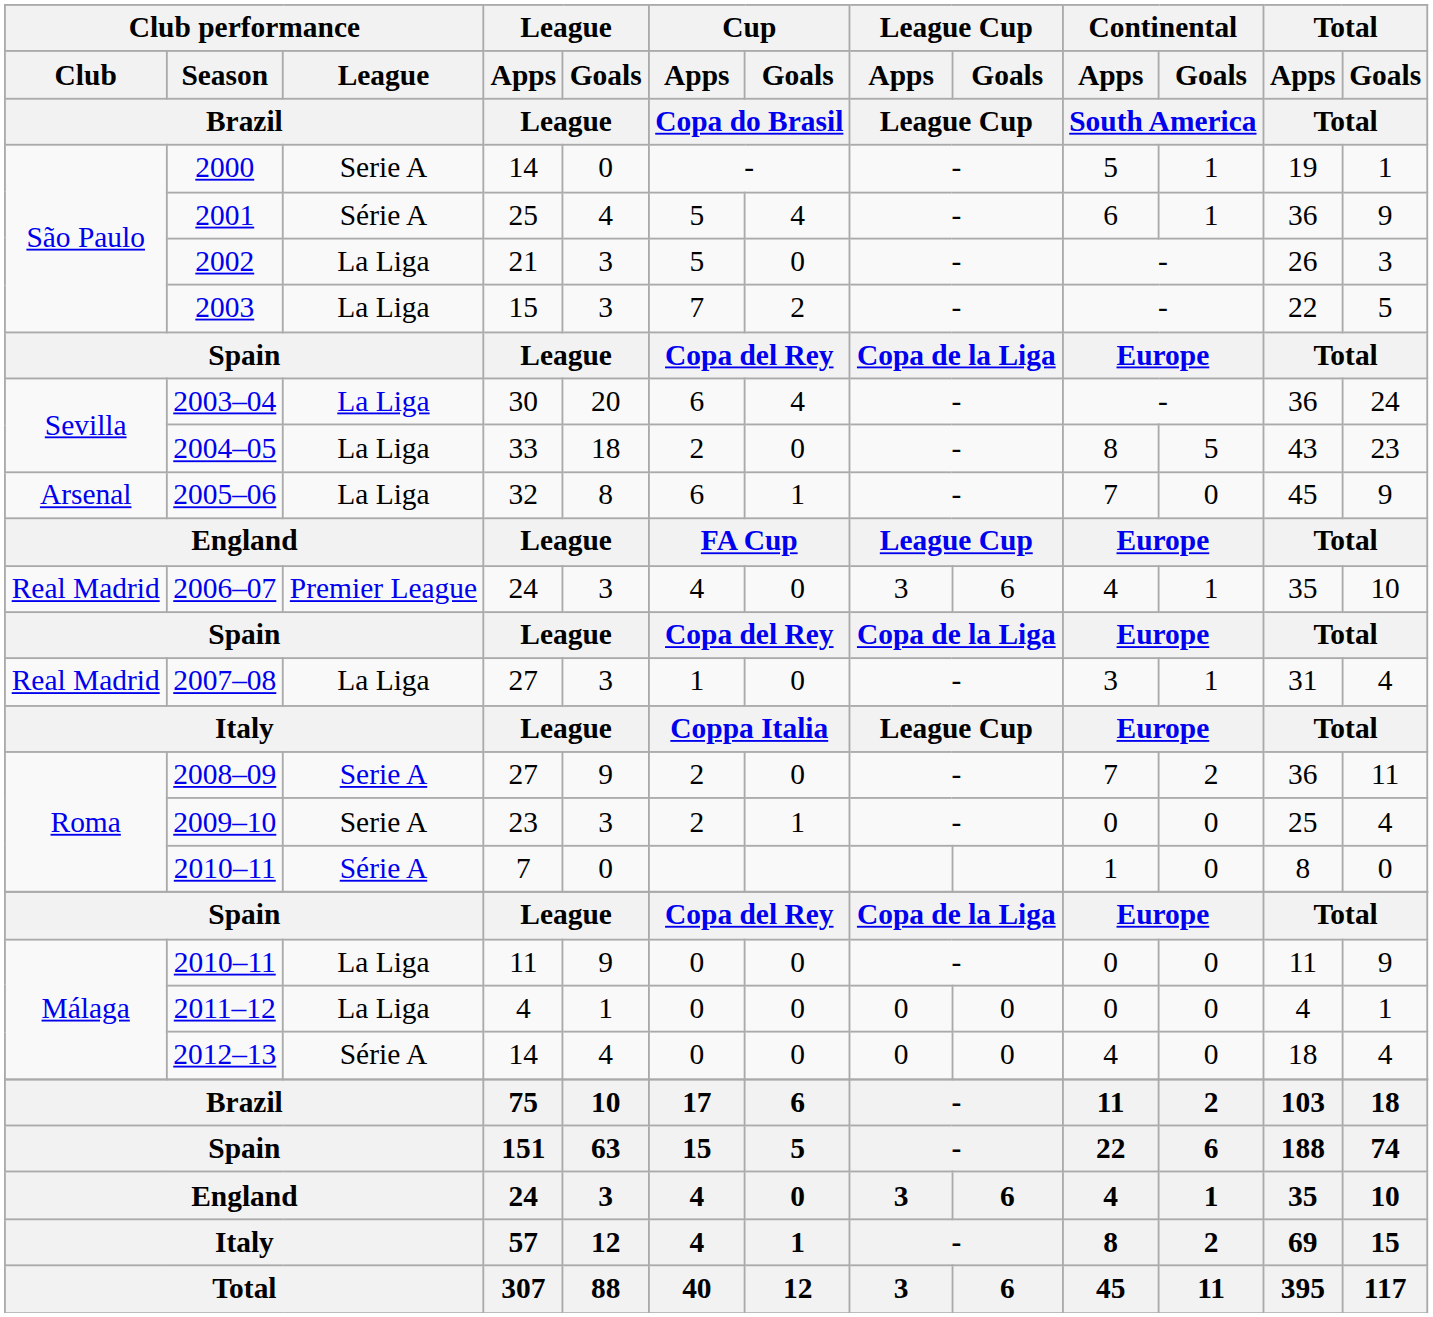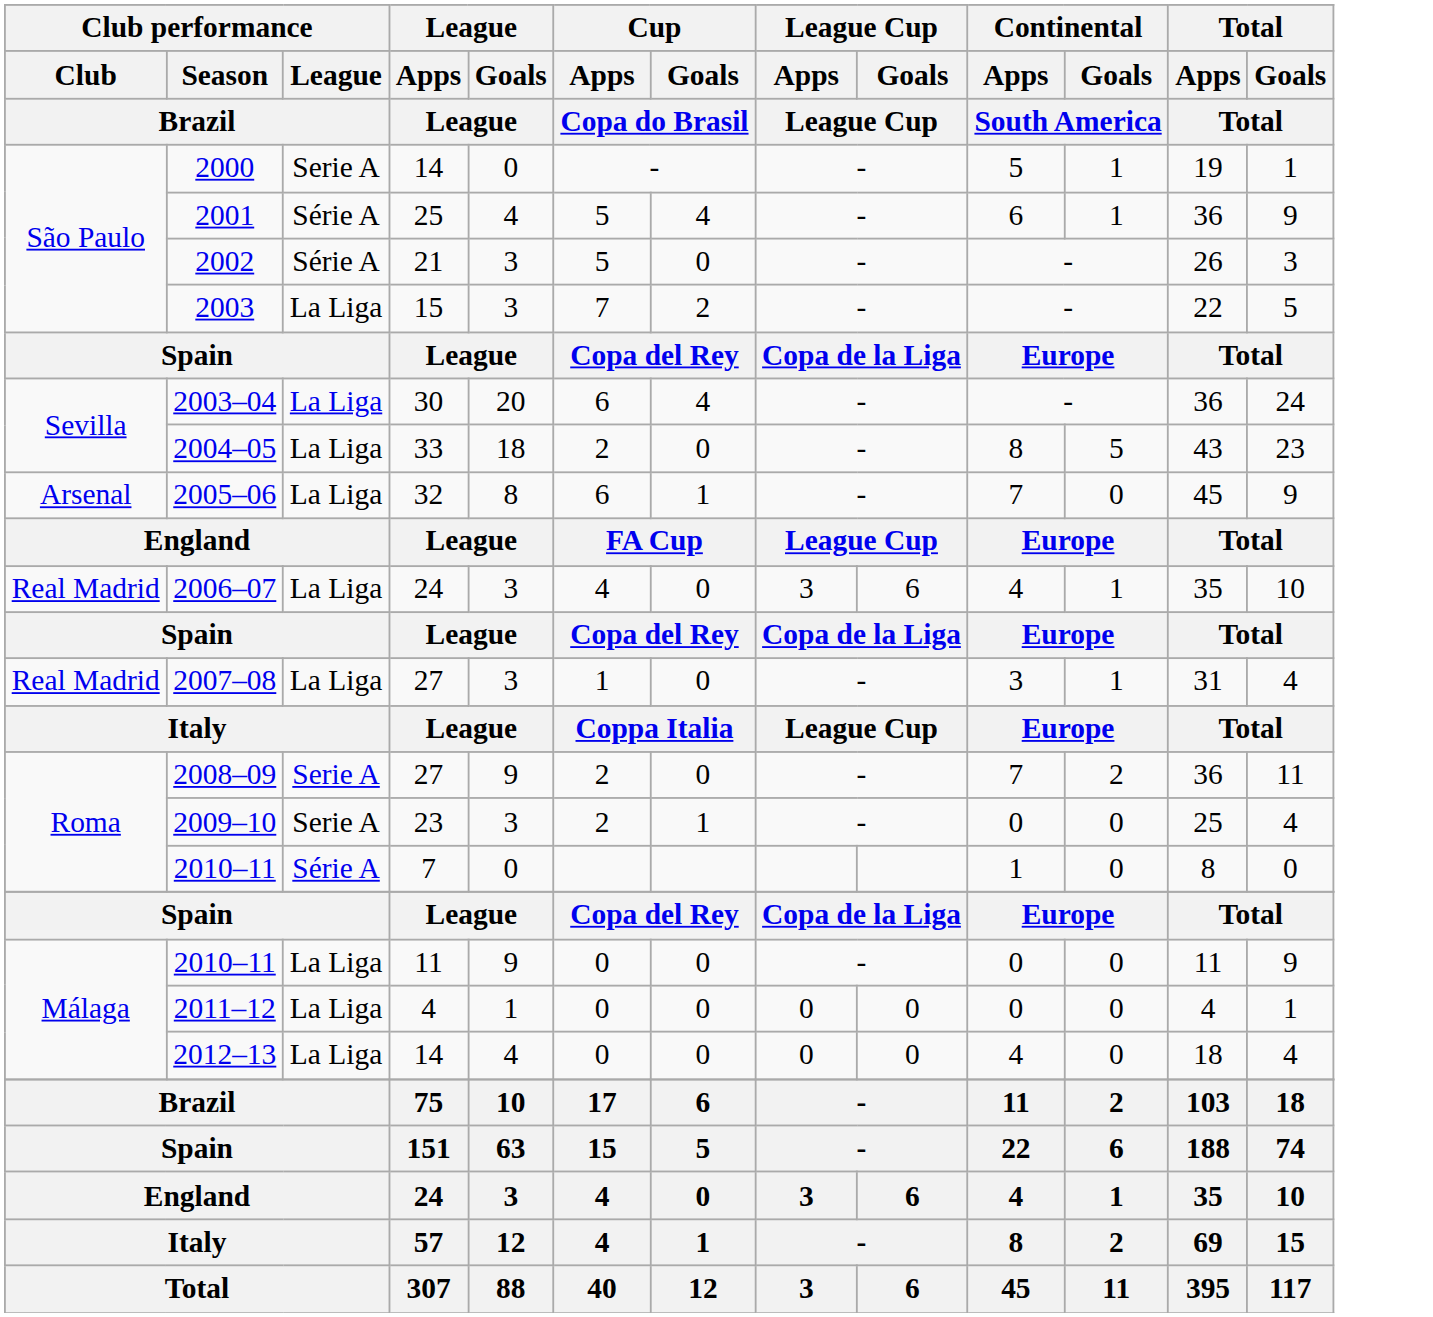 <table class="wikitable" style="text-align:center;">
 <tr>
 <th colspan="3">Club performance</th>
 <th colspan=2>League</th>
 <th colspan=2>Cup</th>
 <th colspan=2>League Cup</th>
 <th colspan=2>Continental</th>
 <th colspan=2>Total</th>
 </tr>
 <tr>
 <th>Club</th>
 <th>Season</th>
 <th>League</th>
 <th>Apps</th>
 <th>Goals</th>
 <th>Apps</th>
 <th>Goals</th>
 <th>Apps</th>
 <th>Goals</th>
 <th>Apps</th>
 <th>Goals</th>
 <th>Apps</th>
 <th>Goals</th>
 </tr>
 <tr>
 <th colspan="3">Brazil</th>
 <th colspan=2>League</th>
 <th colspan=2><a href='#'>Copa do Brasil</a></th>
 <th colspan=2>League Cup</th>
 <th colspan=2><a href='#'>South America</a></th>
 <th colspan=2>Total</th>
 </tr>
 <tr>
 <td rowspan="4"><a href='#'>São Paulo</a></td>
 <td><a href='#'>2000</a></td>
 <td>Serie A</td>
 <td>14</td>
 <td>0</td>
 <td colspan="2">-</td>
 <td colspan="2">-</td>
 <td>5</td>
 <td>1</td>
 <td>19</td>
 <td>1</td>
 </tr>
 <tr>
 <td><a href='#'>2001</a></td>
 <td>Série A</td>
 <td>25</td>
 <td>4</td>
 <td>5</td>
 <td>4</td>
 <td colspan="2">-</td>
 <td>6</td>
 <td>1</td>
 <td>36</td>
 <td>9</td>
 </tr>
 <tr>
 <td><a href='#'>2002</a></td>
-<td>La Liga</td>
+<td>Série A</td>
 <td>21</td>
 <td>3</td>
 <td>5</td>
 <td>0</td>
 <td colspan="2">-</td>
 <td colspan="2">-</td>
 <td>26</td>
 <td>3</td>
 </tr>
 <tr>
 <td><a href='#'>2003</a></td>
 <td>La Liga</td>
 <td>15</td>
 <td>3</td>
 <td>7</td>
 <td>2</td>
 <td colspan="2">-</td>
 <td colspan="2">-</td>
 <td>22</td>
 <td>5</td>
 </tr>
 <tr>
 <th colspan="3">Spain</th>
 <th colspan=2>League</th>
 <th colspan=2><a href='#'>Copa del Rey</a></th>
 <th colspan=2><a href='#'>Copa de la Liga</a></th>
 <th colspan=2><a href='#'>Europe</a></th>
 <th colspan=2>Total</th>
 </tr>
 <tr>
 <td rowspan="2"><a href='#'>Sevilla</a></td>
 <td><a href='#'>2003–04</a></td>
 <td><a href='#'>La Liga</a></td>
 <td>30</td>
 <td>20</td>
 <td>6</td>
 <td>4</td>
 <td colspan="2">-</td>
 <td colspan="2">-</td>
 <td>36</td>
 <td>24</td>
 </tr>
 <tr>
 <td><a href='#'>2004–05</a></td>
 <td>La Liga</td>
 <td>33</td>
 <td>18</td>
 <td>2</td>
 <td>0</td>
 <td colspan="2">-</td>
 <td>8</td>
 <td>5</td>
 <td>43</td>
 <td>23</td>
 </tr>
 <tr>
 <td><a href='#'>Arsenal</a></td>
 <td><a href='#'>2005–06</a></td>
 <td>La Liga</td>
 <td>32</td>
 <td>8</td>
 <td>6</td>
 <td>1</td>
 <td colspan="2">-</td>
 <td>7</td>
 <td>0</td>
 <td>45</td>
 <td>9</td>
 </tr>
 <tr>
 <th colspan="3">England</th>
 <th colspan=2>League</th>
 <th colspan=2><a href='#'>FA Cup</a></th>
 <th colspan=2><a href='#'>League Cup</a></th>
 <th colspan=2><a href='#'>Europe</a></th>
 <th colspan=2>Total</th>
 </tr>
 <tr>
 <td><a href='#'>Real Madrid</a></td>
 <td><a href='#'>2006–07</a></td>
-<td><a href='#'>Premier League</a></td>
+<td>La Liga</td>
 <td>24</td>
 <td>3</td>
 <td>4</td>
 <td>0</td>
 <td>3</td>
 <td>6</td>
 <td>4</td>
 <td>1</td>
 <td>35</td>
 <td>10</td>
 </tr>
 <tr>
 <th colspan="3">Spain</th>
 <th colspan=2>League</th>
 <th colspan=2><a href='#'>Copa del Rey</a></th>
 <th colspan=2><a href='#'>Copa de la Liga</a></th>
 <th colspan=2><a href='#'>Europe</a></th>
 <th colspan=2>Total</th>
 </tr>
 <tr>
 <td><a href='#'>Real Madrid</a></td>
 <td><a href='#'>2007–08</a></td>
 <td>La Liga</td>
 <td>27</td>
 <td>3</td>
 <td>1</td>
 <td>0</td>
 <td colspan="2">-</td>
 <td>3</td>
 <td>1</td>
 <td>31</td>
 <td>4</td>
 </tr>
 <tr>
 <th colspan="3">Italy</th>
 <th colspan=2>League</th>
 <th colspan=2><a href='#'>Coppa Italia</a></th>
 <th colspan=2>League Cup</th>
 <th colspan=2><a href='#'>Europe</a></th>
 <th colspan=2>Total</th>
 </tr>
 <tr>
 <td rowspan="3"><a href='#'>Roma</a></td>
 <td><a href='#'>2008–09</a></td>
 <td><a href='#'>Serie A</a></td>
 <td>27</td>
 <td>9</td>
 <td>2</td>
 <td>0</td>
 <td colspan="2">-</td>
 <td>7</td>
 <td>2</td>
 <td>36</td>
 <td>11</td>
 </tr>
 <tr>
 <td><a href='#'>2009–10</a></td>
 <td>Serie A</td>
 <td>23</td>
 <td>3</td>
 <td>2</td>
 <td>1</td>
 <td colspan="2">-</td>
 <td>0</td>
 <td>0</td>
 <td>25</td>
 <td>4</td>
 </tr>
 <tr>
 <td><a href='#'>2010–11</a></td>
 <td><a href='#'>Série A</a></td>
 <td>7</td>
 <td>0</td>
 <td></td>
 <td></td>
 <td></td>
 <td></td>
 <td>1</td>
 <td>0</td>
 <td>8</td>
 <td>0</td>
 </tr>
 <tr>
 </tr>
 <tr>
 <th colspan="3">Spain</th>
 <th colspan=2>League</th>
 <th colspan=2><a href='#'>Copa del Rey</a></th>
 <th colspan=2><a href='#'>Copa de la Liga</a></th>
 <th colspan=2><a href='#'>Europe</a></th>
 <th colspan=2>Total</th>
 </tr>
 <tr>
 <td rowspan="3"><a href='#'>Málaga</a></td>
 <td><a href='#'>2010–11</a></td>
 <td>La Liga</td>
 <td>11</td>
 <td>9</td>
 <td>0</td>
 <td>0</td>
 <td colspan="2">-</td>
 <td>0</td>
 <td>0</td>
 <td>11</td>
 <td>9</td>
 </tr>
 <tr>
 <td><a href='#'>2011–12</a></td>
 <td>La Liga</td>
 <td>4</td>
 <td>1</td>
 <td>0</td>
 <td>0</td>
 <td>0</td>
 <td>0</td>
 <td>0</td>
 <td>0</td>
 <td>4</td>
 <td>1</td>
 </tr>
 <tr>
 <td><a href='#'>2012–13</a></td>
-<td>Série A</td>
+<td>La Liga</td>
 <td>14</td>
 <td>4</td>
 <td>0</td>
 <td>0</td>
 <td>0</td>
 <td>0</td>
 <td>4</td>
 <td>0</td>
 <td>18</td>
 <td>4</td>
 </tr>
 <tr>
 </tr>
 <tr>
 <th colspan="3">Brazil</th>
 <th>75</th>
 <th>10</th>
 <th>17</th>
 <th>6</th>
 <th colspan="2">-</th>
 <th>11</th>
 <th>2</th>
 <th>103</th>
 <th>18</th>
 </tr>
 <tr>
 <th colspan="3">Spain</th>
 <th>151</th>
 <th>63</th>
 <th>15</th>
 <th>5</th>
 <th colspan="2">-</th>
 <th>22</th>
 <th>6</th>
 <th>188</th>
 <th>74</th>
 </tr>
 <tr>
 <th colspan="3">England</th>
 <th>24</th>
 <th>3</th>
 <th>4</th>
 <th>0</th>
 <th>3</th>
 <th>6</th>
 <th>4</th>
 <th>1</th>
 <th>35</th>
 <th>10</th>
 </tr>
 <tr>
 <th colspan="3">Italy</th>
 <th>57</th>
 <th>12</th>
 <th>4</th>
 <th>1</th>
 <th colspan="2">-</th>
 <th>8</th>
 <th>2</th>
 <th>69</th>
 <th>15</th>
 </tr>
 <tr>
 <th colspan="3">Total</th>
 <th>307</th>
 <th>88</th>
 <th>40</th>
 <th>12</th>
 <th>3</th>
 <th>6</th>
 <th>45</th>
 <th>11</th>
 <th>395</th>
 <th>117</th>
 </tr>
 </table>
